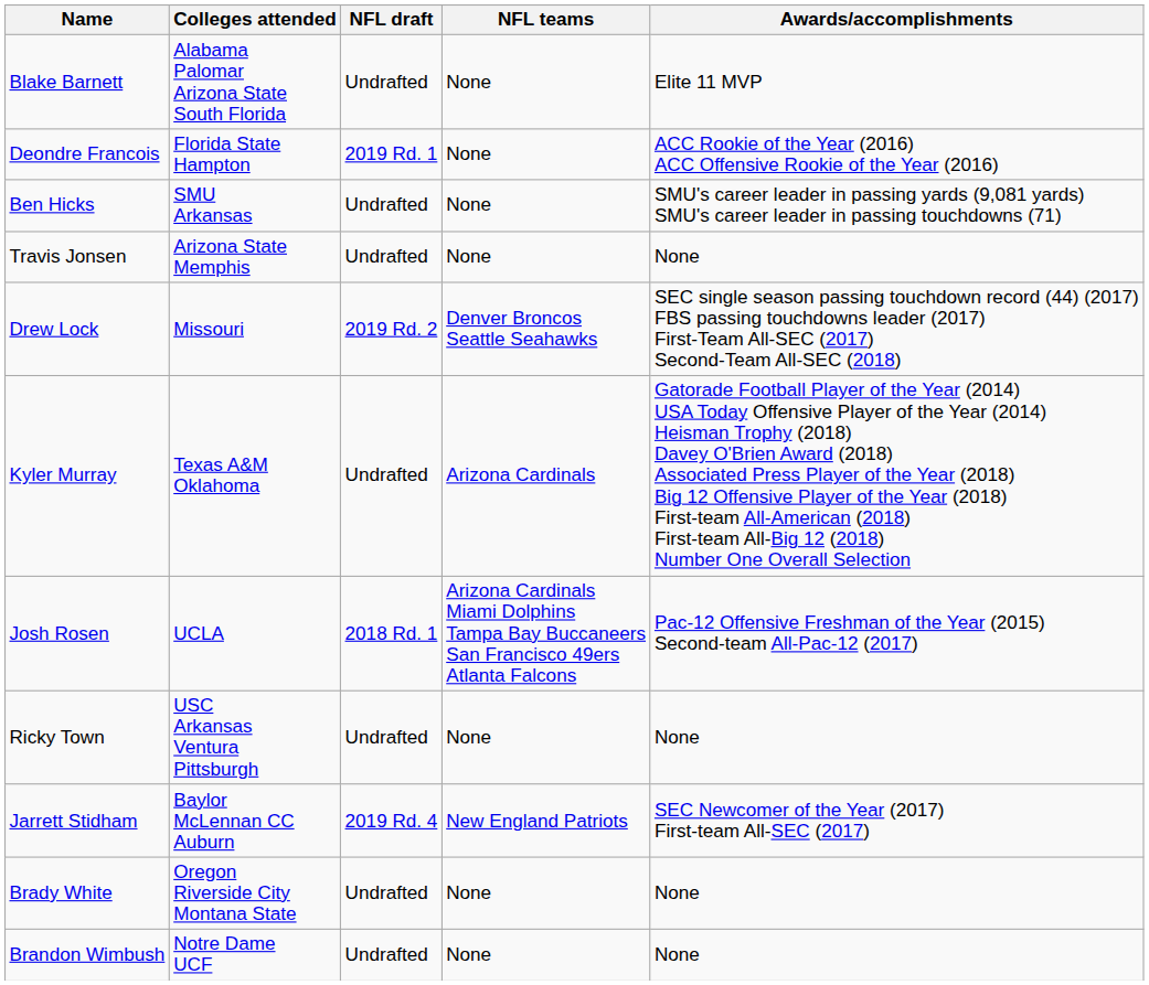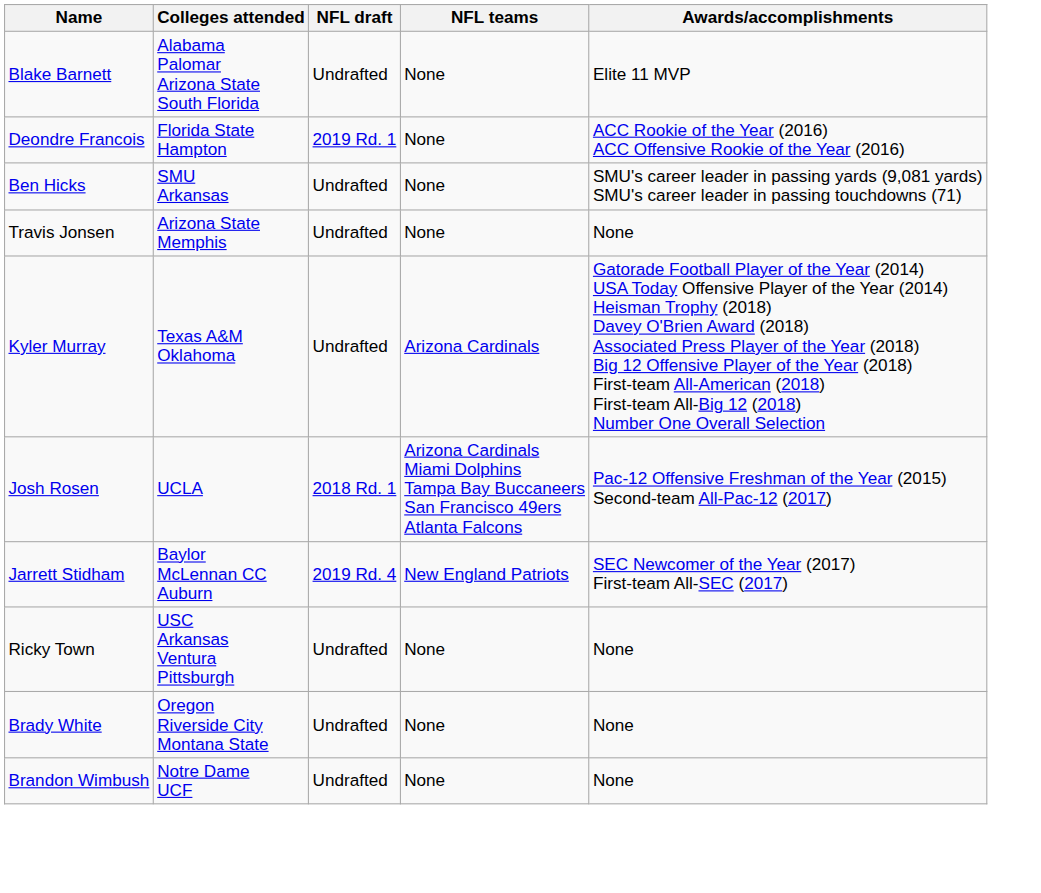 <table class="wikitable">
 <tr>
 <th>Name</th>
 <th>Colleges attended</th>
 <th>NFL draft</th>
 <th>NFL teams</th>
 <th>Awards/accomplishments</th>
 </tr>
 <tr>
 <td><a href='#'>Blake Barnett</a></td>
 <td><a href='#'>Alabama</a><br><a href='#'>Palomar</a><br><a href='#'>Arizona State</a><br><a href='#'>South Florida</a></td>
 <td>Undrafted</td>
 <td>None</td>
 <td>Elite 11 MVP</td>
 </tr>
 <tr>
 <td><a href='#'>Deondre Francois</a></td>
 <td><a href='#'>Florida State</a><br><a href='#'>Hampton</a></td>
 <td><a href='#'>2019 Rd. 1</a></td>
 <td>None</td>
 <td><a href='#'>ACC Rookie of the Year</a> (2016)<br><a href='#'>ACC Offensive Rookie of the Year</a> (2016)</td>
 </tr>
 <tr>
 <td><a href='#'>Ben Hicks</a></td>
 <td><a href='#'>SMU</a><br><a href='#'>Arkansas</a></td>
 <td>Undrafted</td>
 <td>None</td>
 <td>SMU's career leader in passing yards (9,081 yards) <br>SMU's career leader in passing touchdowns (71)</td>
 </tr>
 <tr>
 <td>Travis Jonsen</td>
 <td><a href='#'>Arizona State</a><br><a href='#'>Memphis</a></td>
 <td>Undrafted</td>
 <td>None</td>
 <td>None</td>
 </tr>
 <tr>
-<td><a href='#'>Drew Lock</a></td>
-<td><a href='#'>Missouri</a></td>
-<td><a href='#'>2019 Rd. 2</a></td>
-<td><a href='#'>Denver Broncos</a><br><a href='#'>Seattle Seahawks</a></td>
-<td>SEC single season passing touchdown record (44) (2017)<br>FBS passing touchdowns leader (2017)<br>First-Team All-SEC (<a href='#'>2017</a>)<br>Second-Team All-SEC (<a href='#'>2018</a>)</td>
-</tr>
-<tr>
 <td><a href='#'>Kyler Murray</a></td>
 <td><a href='#'>Texas A&M</a><br><a href='#'>Oklahoma</a></td>
 <td>Undrafted</td>
 <td><a href='#'>Arizona Cardinals</a></td>
 <td><a href='#'>Gatorade Football Player of the Year</a> (2014) <br><a href='#'>USA Today</a> Offensive Player of the Year (2014)<br><a href='#'>Heisman Trophy</a> (2018)<br><a href='#'>Davey O'Brien Award</a> (2018)<br><a href='#'>Associated Press Player of the Year</a> (2018)<br><a href='#'>Big 12 Offensive Player of the Year</a> (2018)<br>First-team <a href='#'>All-American</a> (<a href='#'>2018</a>)<br>First-team All-<a href='#'>Big 12</a> (<a href='#'>2018</a>)<br><a href='#'>Number One Overall Selection</a></td>
 </tr>
 <tr>
 <td><a href='#'>Josh Rosen</a></td>
 <td><a href='#'>UCLA</a></td>
 <td><a href='#'>2018 Rd. 1</a></td>
 <td><a href='#'>Arizona Cardinals</a><br><a href='#'>Miami Dolphins</a><br><a href='#'>Tampa Bay Buccaneers</a><br><a href='#'>San Francisco 49ers</a><br><a href='#'>Atlanta Falcons</a></td>
 <td><a href='#'>Pac-12 Offensive Freshman of the Year</a> (2015)<br>Second-team <a href='#'>All-Pac-12</a> (<a href='#'>2017</a>)</td>
 </tr>
 <tr>
+<td><a href='#'>Jarrett Stidham</a></td>
+<td><a href='#'>Baylor</a><br><a href='#'>McLennan CC</a><br><a href='#'>Auburn</a></td>
+<td><a href='#'>2019 Rd. 4</a></td>
+<td><a href='#'>New England Patriots</a></td>
+<td><a href='#'>SEC Newcomer of the Year</a> (2017)<br>First-team All-<a href='#'>SEC</a> (<a href='#'>2017</a>)</td>
+</tr>
+<tr>
 <td>Ricky Town</td>
 <td><a href='#'>USC</a><br><a href='#'>Arkansas</a><br><a href='#'>Ventura</a><br><a href='#'>Pittsburgh</a></td>
 <td>Undrafted</td>
 <td>None</td>
 <td>None</td>
-</tr>
-<tr>
-<td><a href='#'>Jarrett Stidham</a></td>
-<td><a href='#'>Baylor</a><br><a href='#'>McLennan CC</a><br><a href='#'>Auburn</a></td>
-<td><a href='#'>2019 Rd. 4</a></td>
-<td><a href='#'>New England Patriots</a></td>
-<td><a href='#'>SEC Newcomer of the Year</a> (2017)<br>First-team All-<a href='#'>SEC</a> (<a href='#'>2017</a>)</td>
 </tr>
 <tr>
 <td><a href='#'>Brady White</a></td>
 <td><a href='#'>Oregon</a><br><a href='#'>Riverside City</a><br><a href='#'>Montana State</a></td>
 <td>Undrafted</td>
 <td>None</td>
 <td>None</td>
 </tr>
 <tr>
 <td><a href='#'>Brandon Wimbush</a></td>
 <td><a href='#'>Notre Dame</a><br><a href='#'>UCF</a></td>
 <td>Undrafted</td>
 <td>None</td>
 <td>None</td>
 </tr>
 </table>
